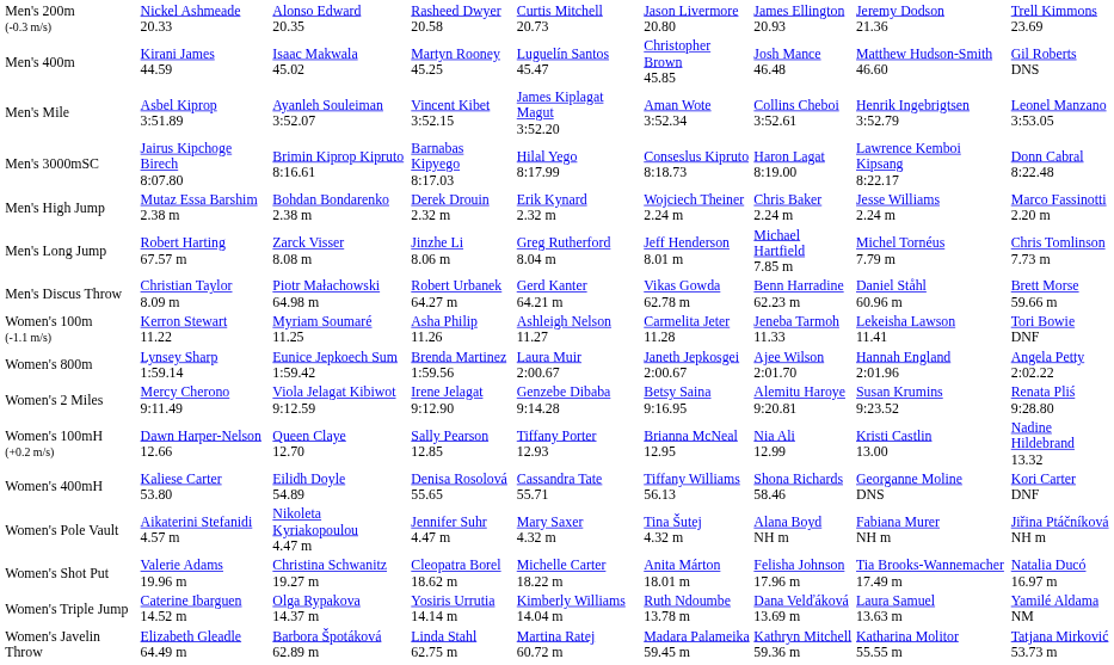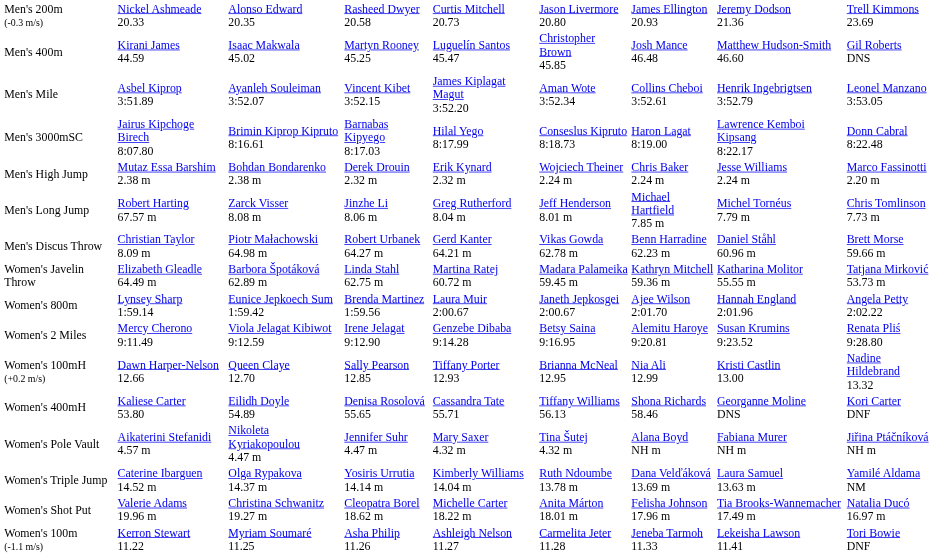 <table>
 <tr>
 <td>Men's 200m<br><small>(-0.3 m/s)</small></td>
 <td><a href='#'>Nickel Ashmeade</a><br>  20.33</td>
 <td><a href='#'>Alonso Edward</a><br>  20.35</td>
 <td><a href='#'>Rasheed Dwyer</a><br>  20.58</td>
 <td><a href='#'>Curtis Mitchell</a><br>  20.73</td>
 <td><a href='#'>Jason Livermore</a><br>  20.80</td>
 <td><a href='#'>James Ellington</a><br>  20.93</td>
 <td><a href='#'>Jeremy Dodson</a><br>  21.36</td>
 <td><a href='#'>Trell Kimmons</a><br>  23.69</td>
 </tr>
 <tr>
 <td>Men's 400m</td>
 <td><a href='#'>Kirani James</a><br>  44.59</td>
 <td><a href='#'>Isaac Makwala</a><br>  45.02</td>
 <td><a href='#'>Martyn Rooney</a><br>  45.25</td>
 <td><a href='#'>Luguelín Santos</a><br>  45.47</td>
 <td><a href='#'>Christopher Brown</a><br>  45.85</td>
 <td><a href='#'>Josh Mance</a><br>  46.48</td>
 <td><a href='#'>Matthew Hudson-Smith</a><br>  46.60</td>
 <td><a href='#'>Gil Roberts</a><br>  DNS</td>
 </tr>
 <tr>
 <td>Men's Mile</td>
 <td><a href='#'>Asbel Kiprop</a><br>  3:51.89</td>
 <td><a href='#'>Ayanleh Souleiman</a><br>  3:52.07</td>
 <td><a href='#'>Vincent Kibet</a><br>  3:52.15</td>
 <td><a href='#'>James Kiplagat Magut</a><br>  3:52.20</td>
 <td><a href='#'>Aman Wote</a><br>  3:52.34</td>
 <td><a href='#'>Collins Cheboi</a><br>  3:52.61</td>
 <td><a href='#'>Henrik Ingebrigtsen</a><br>  3:52.79</td>
 <td><a href='#'>Leonel Manzano</a><br>  3:53.05</td>
 </tr>
 <tr>
 <td>Men's 3000mSC</td>
 <td><a href='#'>Jairus Kipchoge Birech</a><br>  8:07.80</td>
 <td><a href='#'>Brimin Kiprop Kipruto</a><br>  8:16.61</td>
 <td><a href='#'>Barnabas Kipyego</a><br>  8:17.03</td>
 <td><a href='#'>Hilal Yego</a><br>  8:17.99</td>
 <td><a href='#'>Conseslus Kipruto</a><br>  8:18.73</td>
 <td><a href='#'>Haron Lagat</a><br>  8:19.00</td>
 <td><a href='#'>Lawrence Kemboi Kipsang</a><br>  8:22.17</td>
 <td><a href='#'>Donn Cabral</a><br>  8:22.48</td>
 </tr>
 <tr>
 <td>Men's High Jump</td>
 <td><a href='#'>Mutaz Essa Barshim</a><br>  2.38 m</td>
 <td><a href='#'>Bohdan Bondarenko</a><br>  2.38 m</td>
 <td><a href='#'>Derek Drouin</a><br>  2.32 m</td>
 <td><a href='#'>Erik Kynard</a><br>  2.32 m</td>
 <td><a href='#'>Wojciech Theiner</a><br>  2.24 m</td>
 <td><a href='#'>Chris Baker</a><br>  2.24 m</td>
 <td><a href='#'>Jesse Williams</a><br>  2.24 m</td>
 <td><a href='#'>Marco Fassinotti</a><br>  2.20 m</td>
 </tr>
 <tr>
 <td>Men's Long Jump</td>
 <td><a href='#'>Robert Harting</a><br>  67.57 m</td>
 <td><a href='#'>Zarck Visser</a><br>  8.08 m</td>
 <td><a href='#'>Jinzhe Li</a><br>  8.06 m</td>
 <td><a href='#'>Greg Rutherford</a><br>  8.04 m</td>
 <td><a href='#'>Jeff Henderson</a><br>  8.01 m</td>
 <td><a href='#'>Michael Hartfield</a><br>  7.85 m</td>
 <td><a href='#'>Michel Tornéus</a><br>  7.79 m</td>
 <td><a href='#'>Chris Tomlinson</a><br>  7.73 m</td>
 </tr>
 <tr>
 <td>Men's Discus Throw</td>
 <td><a href='#'>Christian Taylor</a><br>  8.09 m</td>
 <td><a href='#'>Piotr Małachowski</a><br>  64.98 m</td>
 <td><a href='#'>Robert Urbanek</a><br>  64.27 m</td>
 <td><a href='#'>Gerd Kanter</a><br>  64.21 m</td>
 <td><a href='#'>Vikas Gowda</a><br>  62.78 m</td>
 <td><a href='#'>Benn Harradine</a><br>  62.23 m</td>
 <td><a href='#'>Daniel Ståhl</a><br>  60.96 m</td>
 <td><a href='#'>Brett Morse</a><br>  59.66 m</td>
 </tr>
 <tr>
-<td>Women's 100m<br><small>(-1.1 m/s)</small></td>
-<td><a href='#'>Kerron Stewart</a><br>  11.22</td>
-<td><a href='#'>Myriam Soumaré</a><br>  11.25</td>
-<td><a href='#'>Asha Philip</a><br>  11.26</td>
-<td><a href='#'>Ashleigh Nelson</a><br>  11.27</td>
-<td><a href='#'>Carmelita Jeter</a><br>  11.28</td>
-<td><a href='#'>Jeneba Tarmoh</a><br>  11.33</td>
-<td><a href='#'>Lekeisha Lawson</a><br>  11.41</td>
-<td><a href='#'>Tori Bowie</a><br>  DNF</td>
+<td>Women's Javelin Throw</td>
+<td><a href='#'>Elizabeth Gleadle</a><br>  64.49 m</td>
+<td><a href='#'>Barbora Špotáková</a><br>  62.89 m</td>
+<td><a href='#'>Linda Stahl</a><br>  62.75 m</td>
+<td><a href='#'>Martina Ratej</a><br>  60.72 m</td>
+<td><a href='#'>Madara Palameika</a><br>  59.45 m</td>
+<td><a href='#'>Kathryn Mitchell</a><br>  59.36 m</td>
+<td><a href='#'>Katharina Molitor</a><br>  55.55 m</td>
+<td><a href='#'>Tatjana Mirković</a><br>  53.73 m</td>
 </tr>
 <tr>
 <td>Women's 800m</td>
 <td><a href='#'>Lynsey Sharp</a><br>  1:59.14</td>
 <td><a href='#'>Eunice Jepkoech Sum</a><br>  1:59.42</td>
 <td><a href='#'>Brenda Martinez</a><br>  1:59.56</td>
 <td><a href='#'>Laura Muir</a><br>  2:00.67</td>
 <td><a href='#'>Janeth Jepkosgei</a><br>  2:00.67</td>
 <td><a href='#'>Ajee Wilson</a><br>  2:01.70</td>
 <td><a href='#'>Hannah England</a><br>  2:01.96</td>
 <td><a href='#'>Angela Petty</a><br>  2:02.22</td>
 </tr>
 <tr>
 <td>Women's 2 Miles</td>
 <td><a href='#'>Mercy Cherono</a><br>  9:11.49</td>
 <td><a href='#'>Viola Jelagat Kibiwot</a><br>  9:12.59</td>
 <td><a href='#'>Irene Jelagat</a><br>  9:12.90</td>
 <td><a href='#'>Genzebe Dibaba</a><br>  9:14.28</td>
 <td><a href='#'>Betsy Saina</a><br>  9:16.95</td>
 <td><a href='#'>Alemitu Haroye</a><br>  9:20.81</td>
 <td><a href='#'>Susan Krumins</a><br>  9:23.52</td>
 <td><a href='#'>Renata Pliś</a><br>  9:28.80</td>
 </tr>
 <tr>
 <td>Women's 100mH<br><small>(+0.2 m/s)</small></td>
 <td><a href='#'>Dawn Harper-Nelson</a><br>  12.66</td>
 <td><a href='#'>Queen Claye</a><br>  12.70</td>
 <td><a href='#'>Sally Pearson</a><br>  12.85</td>
 <td><a href='#'>Tiffany Porter</a><br>  12.93</td>
 <td><a href='#'>Brianna McNeal</a><br>  12.95</td>
 <td><a href='#'>Nia Ali</a><br>  12.99</td>
 <td><a href='#'>Kristi Castlin</a><br>  13.00</td>
 <td><a href='#'>Nadine Hildebrand</a><br>  13.32</td>
 </tr>
 <tr>
 <td>Women's 400mH</td>
 <td><a href='#'>Kaliese Carter</a><br>  53.80</td>
 <td><a href='#'>Eilidh Doyle</a><br>  54.89</td>
 <td><a href='#'>Denisa Rosolová</a><br>  55.65</td>
 <td><a href='#'>Cassandra Tate</a><br>  55.71</td>
 <td><a href='#'>Tiffany Williams</a><br>  56.13</td>
 <td><a href='#'>Shona Richards</a><br>  58.46</td>
 <td><a href='#'>Georganne Moline</a><br>  DNS</td>
 <td><a href='#'>Kori Carter</a><br>  DNF</td>
 </tr>
 <tr>
 <td>Women's Pole Vault</td>
 <td><a href='#'>Aikaterini Stefanidi</a><br>  4.57 m</td>
 <td><a href='#'>Nikoleta Kyriakopoulou</a><br>  4.47 m</td>
 <td><a href='#'>Jennifer Suhr</a><br>  4.47 m</td>
 <td><a href='#'>Mary Saxer</a><br>  4.32 m</td>
 <td><a href='#'>Tina Šutej</a><br>  4.32 m</td>
 <td><a href='#'>Alana Boyd</a><br>  NH m</td>
 <td><a href='#'>Fabiana Murer</a><br>  NH m</td>
 <td><a href='#'>Jiřina Ptáčníková</a><br>  NH m</td>
 </tr>
 <tr>
+<td>Women's Triple Jump</td>
+<td><a href='#'>Caterine Ibarguen</a><br>  14.52 m</td>
+<td><a href='#'>Olga Rypakova</a><br>  14.37 m</td>
+<td><a href='#'>Yosiris Urrutia</a><br>  14.14 m</td>
+<td><a href='#'>Kimberly Williams</a><br>  14.04 m</td>
+<td><a href='#'>Ruth Ndoumbe</a><br>  13.78 m</td>
+<td><a href='#'>Dana Velďáková</a><br>  13.69 m</td>
+<td><a href='#'>Laura Samuel</a><br>  13.63 m</td>
+<td><a href='#'>Yamilé Aldama</a><br>  NM</td>
+</tr>
+<tr>
 <td>Women's Shot Put</td>
 <td><a href='#'>Valerie Adams</a><br>  19.96 m</td>
 <td><a href='#'>Christina Schwanitz</a><br>  19.27 m</td>
 <td><a href='#'>Cleopatra Borel</a><br>  18.62 m</td>
 <td><a href='#'>Michelle Carter</a><br>  18.22 m</td>
 <td><a href='#'>Anita Márton</a><br>  18.01 m</td>
 <td><a href='#'>Felisha Johnson</a><br>  17.96 m</td>
 <td><a href='#'>Tia Brooks-Wannemacher</a><br>  17.49 m</td>
 <td><a href='#'>Natalia Ducó</a><br>  16.97 m</td>
 </tr>
 <tr>
-<td>Women's Triple Jump</td>
-<td><a href='#'>Caterine Ibarguen</a><br>  14.52 m</td>
-<td><a href='#'>Olga Rypakova</a><br>  14.37 m</td>
-<td><a href='#'>Yosiris Urrutia</a><br>  14.14 m</td>
-<td><a href='#'>Kimberly Williams</a><br>  14.04 m</td>
-<td><a href='#'>Ruth Ndoumbe</a><br>  13.78 m</td>
-<td><a href='#'>Dana Velďáková</a><br>  13.69 m</td>
-<td><a href='#'>Laura Samuel</a><br>  13.63 m</td>
-<td><a href='#'>Yamilé Aldama</a><br>  NM</td>
-</tr>
-<tr>
-<td>Women's Javelin Throw</td>
-<td><a href='#'>Elizabeth Gleadle</a><br>  64.49 m</td>
-<td><a href='#'>Barbora Špotáková</a><br>  62.89 m</td>
-<td><a href='#'>Linda Stahl</a><br>  62.75 m</td>
-<td><a href='#'>Martina Ratej</a><br>  60.72 m</td>
-<td><a href='#'>Madara Palameika</a><br>  59.45 m</td>
-<td><a href='#'>Kathryn Mitchell</a><br>  59.36 m</td>
-<td><a href='#'>Katharina Molitor</a><br>  55.55 m</td>
-<td><a href='#'>Tatjana Mirković</a><br>  53.73 m</td>
+<td>Women's 100m<br><small>(-1.1 m/s)</small></td>
+<td><a href='#'>Kerron Stewart</a><br>  11.22</td>
+<td><a href='#'>Myriam Soumaré</a><br>  11.25</td>
+<td><a href='#'>Asha Philip</a><br>  11.26</td>
+<td><a href='#'>Ashleigh Nelson</a><br>  11.27</td>
+<td><a href='#'>Carmelita Jeter</a><br>  11.28</td>
+<td><a href='#'>Jeneba Tarmoh</a><br>  11.33</td>
+<td><a href='#'>Lekeisha Lawson</a><br>  11.41</td>
+<td><a href='#'>Tori Bowie</a><br>  DNF</td>
 </tr>
 </table>
